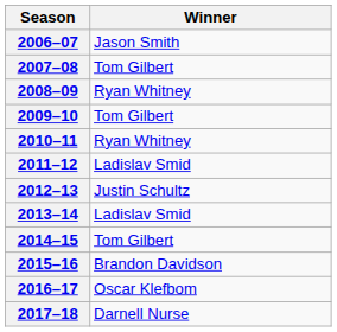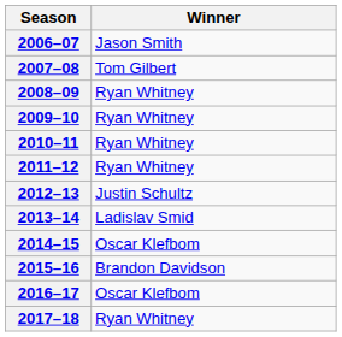 <table class="wikitable">
 <tr>
 <th scope="col" style="width:5em">Season</th>
 <th scope="col" style="width:15em">Winner</th>
 </tr>
 <tr>
 <th scope="row"><a href='#'>2006–07</a></th>
 <td><a href='#'>Jason Smith</a></td>
 </tr>
 <tr>
 <th scope="row"><a href='#'>2007–08</a></th>
 <td><a href='#'>Tom Gilbert</a></td>
 </tr>
 <tr>
 <th scope="row"><a href='#'>2008–09</a></th>
 <td><a href='#'>Ryan Whitney</a></td>
 </tr>
 <tr>
 <th scope="row"><a href='#'>2009–10</a></th>
-<td><a href='#'>Tom Gilbert</a></td>
+<td><a href='#'>Ryan Whitney</a></td>
 </tr>
 <tr>
 <th scope="row"><a href='#'>2010–11</a></th>
 <td><a href='#'>Ryan Whitney</a></td>
 </tr>
 <tr>
 <th scope="row"><a href='#'>2011–12</a></th>
-<td><a href='#'>Ladislav Smid</a></td>
+<td><a href='#'>Ryan Whitney</a></td>
 </tr>
 <tr>
 <th scope="row"><a href='#'>2012–13</a></th>
 <td><a href='#'>Justin Schultz</a></td>
 </tr>
 <tr>
 <th scope="row"><a href='#'>2013–14</a></th>
 <td><a href='#'>Ladislav Smid</a></td>
 </tr>
 <tr>
 <th scope="row"><a href='#'>2014–15</a></th>
-<td><a href='#'>Tom Gilbert</a></td>
+<td><a href='#'>Oscar Klefbom</a></td>
 </tr>
 <tr>
 <th scope="row"><a href='#'>2015–16</a></th>
 <td><a href='#'>Brandon Davidson</a></td>
 </tr>
 <tr>
 <th scope="row"><a href='#'>2016–17</a></th>
 <td><a href='#'>Oscar Klefbom</a></td>
 </tr>
 <tr>
 <th scope="row"><a href='#'>2017–18</a></th>
-<td><a href='#'>Darnell Nurse</a></td>
+<td><a href='#'>Ryan Whitney</a></td>
 </tr>
 </table>
